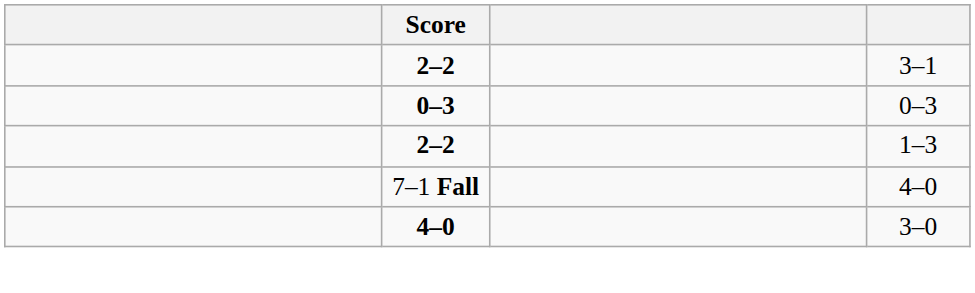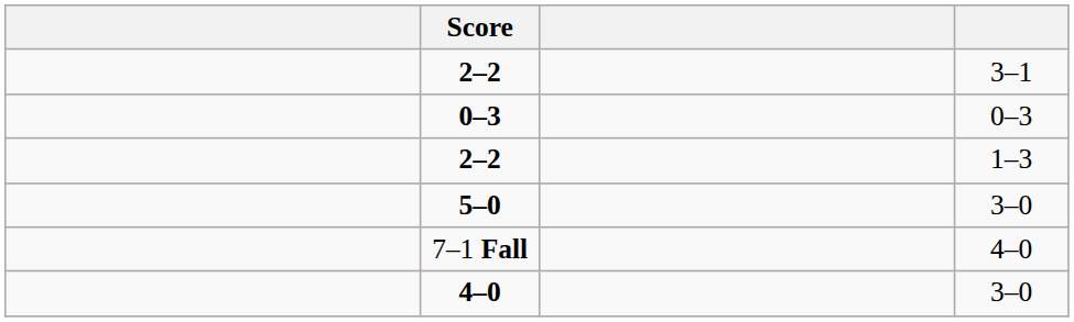 <table class="wikitable" style="text-align: center; ">
 <tr>
 <th align="right" width="270"></th>
 <th width="65">Score</th>
 <th align="left" width="270"></th>
 <th width="65"></th>
 </tr>
 <tr>
 <td align="left"><strong></strong></td>
 <td><strong>2–2</strong></td>
 <td align="left"></td>
 <td>3–1 <strong></strong></td>
 </tr>
 <tr>
 <td align="left"></td>
 <td><strong>0–3</strong></td>
 <td align="left"><strong></strong></td>
 <td>0–3 <strong></strong></td>
 </tr>
 <tr>
 <td align="left"></td>
 <td><strong>2–2</strong></td>
 <td align="left"><strong></strong></td>
 <td>1–3 <strong></strong></td>
 </tr>
 <tr>
 <td align="left"><strong></strong></td>
+<td><strong>5–0</strong></td>
+<td align="left"></td>
+<td>3–0 <strong></strong></td>
+</tr>
+<tr>
+<td align="left"><strong></strong></td>
 <td>7–1 <strong>Fall</strong></td>
 <td align="left"></td>
 <td>4–0 <strong></strong></td>
 </tr>
 <tr>
 <td align="left"><strong></strong></td>
 <td><strong>4–0</strong></td>
 <td align="left"></td>
 <td>3–0 <strong></strong></td>
 </tr>
 </table>
